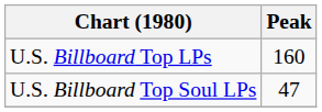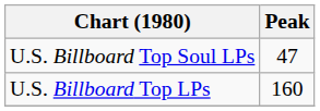 <table class="wikitable">
 <tr>
 <th>Chart (1980)</th>
 <th>Peak<br></th>
 </tr>
 <tr>
+<td>U.S. <em>Billboard</em> <a href='#'>Top Soul LPs</a></td>
+<td align="center">47</td>
+</tr>
+<tr>
 <td>U.S. <a href='#'><em>Billboard</em> Top LPs</a></td>
 <td align="center">160</td>
 </tr>
 <tr>
-<td>U.S. <em>Billboard</em> <a href='#'>Top Soul LPs</a></td>
-<td align="center">47</td>
-</tr>
-<tr>
 </tr>
 </table>
